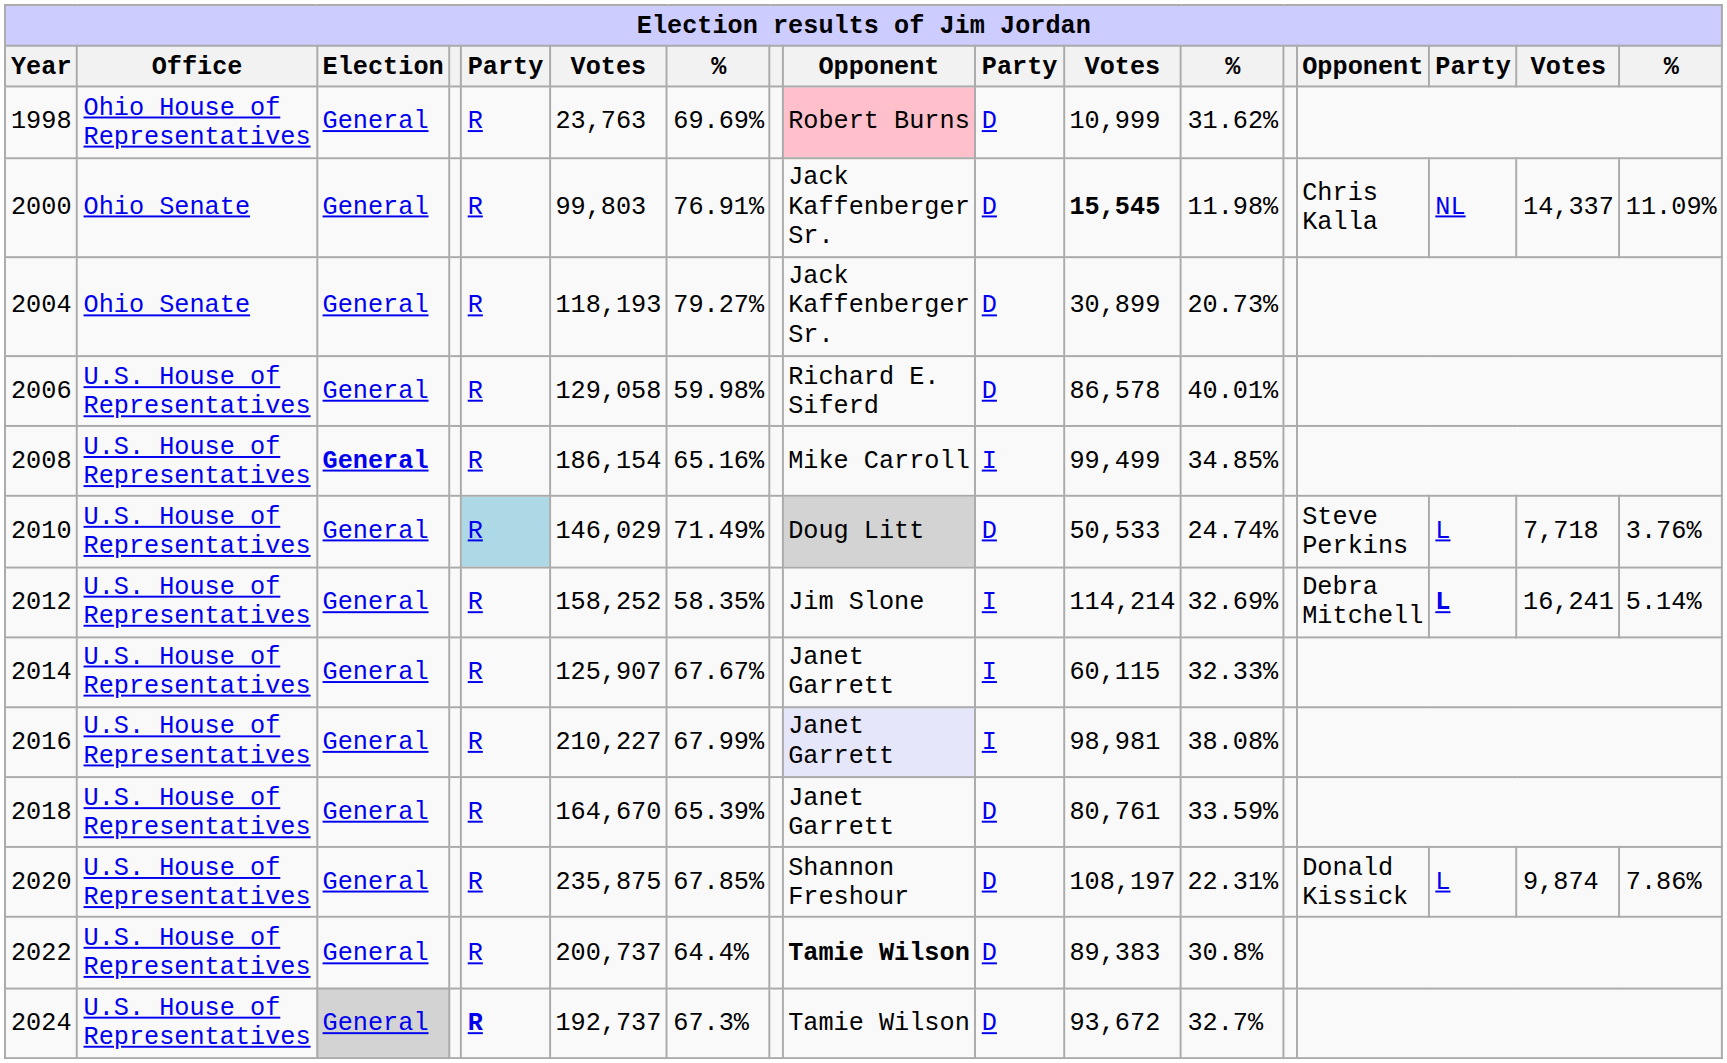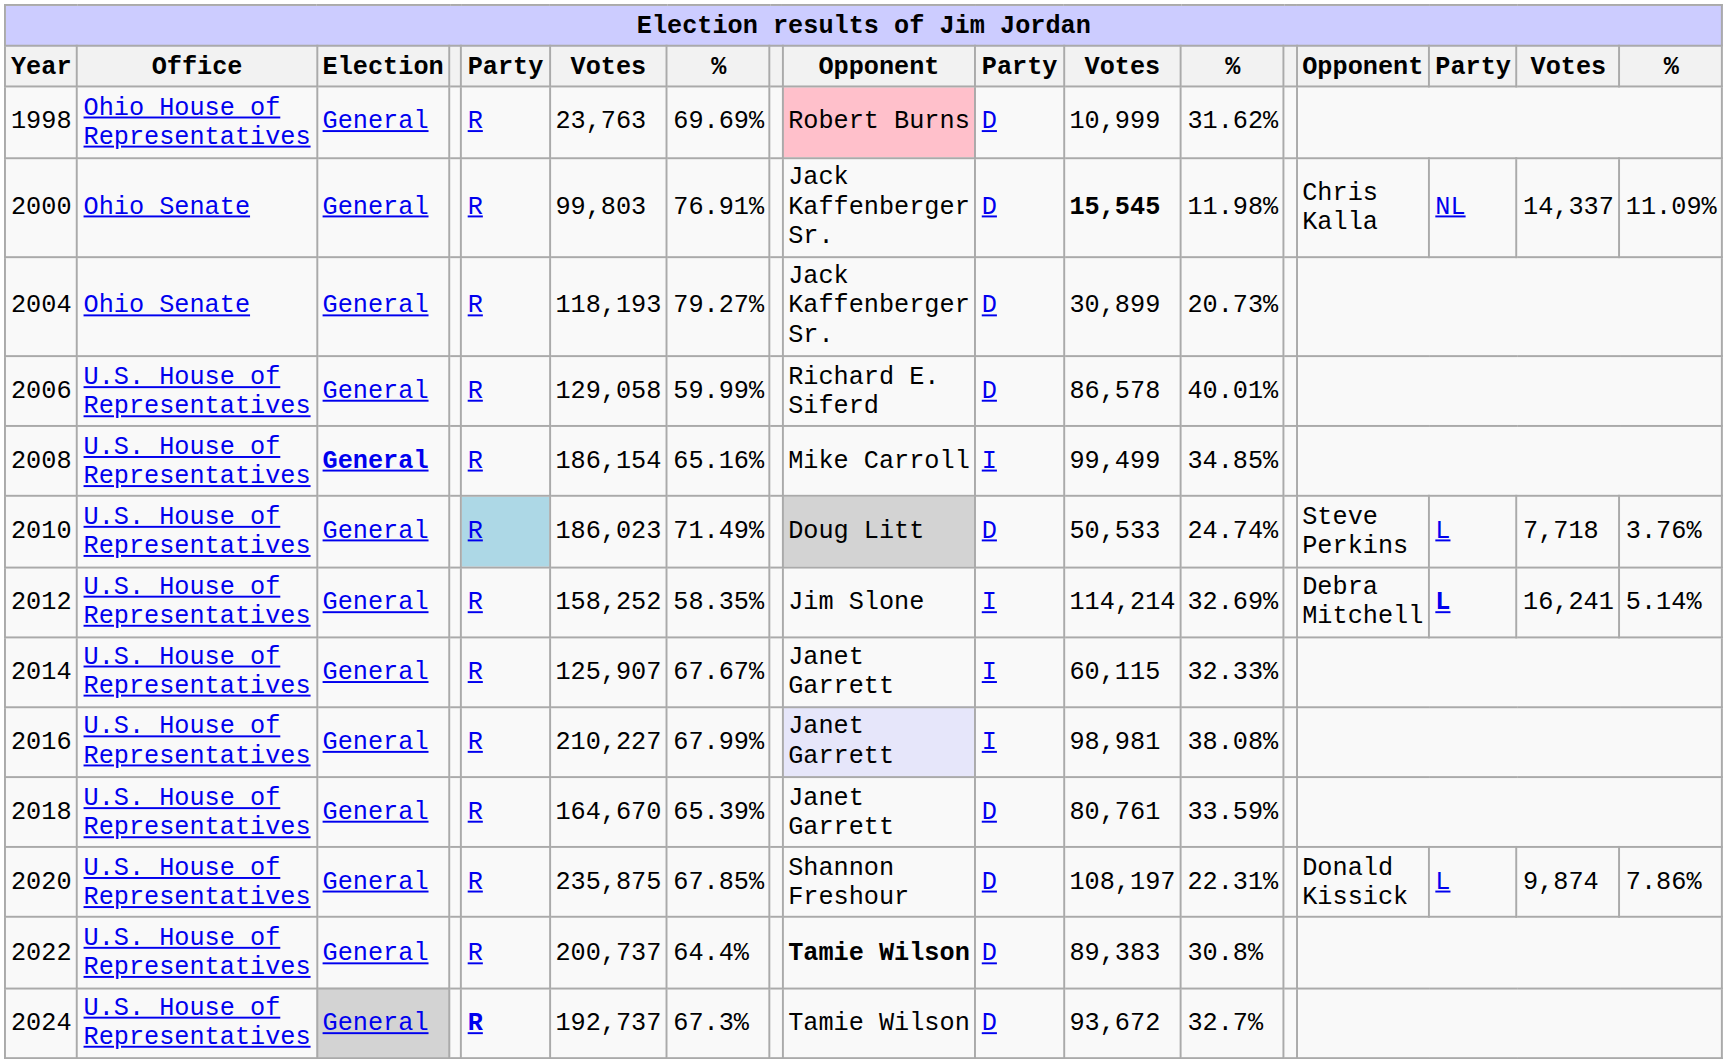 <table class="wikitable collapsible" |state=collapse |>
 <tr bgcolor=#cccccc>
 <th colspan=17 style="background: #ccccff;">Election results of Jim Jordan</th>
 </tr>
 <tr>
 <th>Year</th>
 <th>Office</th>
 <th>Election</th>
 <th></th>
 <th>Party</th>
 <th>Votes</th>
 <th>%</th>
 <th></th>
 <th>Opponent</th>
 <th>Party</th>
 <th>Votes</th>
 <th>%</th>
 <th></th>
 <th>Opponent</th>
 <th>Party</th>
 <th>Votes</th>
 <th>%</th>
 </tr>
 <tr>
 <td>1998</td>
 <td><a href='#'>Ohio House of Representatives</a></td>
 <td><a href='#'>General</a></td>
 <td></td>
 <td><a href='#'>R</a></td>
 <td>23,763</td>
 <td>69.69%</td>
 <td></td>
 <td style="background: pink;">Robert Burns</td>
 <td><a href='#'>D</a></td>
 <td>10,999</td>
 <td>31.62%</td>
 <td></td>
 <td colspan="4"></td>
 </tr>
 <tr>
 <td>2000</td>
 <td><a href='#'>Ohio Senate</a></td>
 <td><a href='#'>General</a></td>
 <td></td>
 <td><a href='#'>R</a></td>
 <td>99,803</td>
 <td>76.91%</td>
 <td></td>
 <td>Jack Kaffenberger Sr.</td>
 <td><a href='#'>D</a></td>
 <td><strong>15,545</strong></td>
 <td>11.98%</td>
 <td></td>
 <td>Chris Kalla</td>
 <td><a href='#'>NL</a></td>
 <td>14,337</td>
 <td>11.09%</td>
 </tr>
 <tr>
 <td>2004</td>
 <td><a href='#'>Ohio Senate</a></td>
 <td><a href='#'>General</a></td>
 <td></td>
 <td><a href='#'>R</a></td>
 <td>118,193</td>
 <td>79.27%</td>
 <td></td>
 <td>Jack Kaffenberger Sr.</td>
 <td><a href='#'>D</a></td>
 <td>30,899</td>
 <td>20.73%</td>
 <td></td>
 <td colspan="4"></td>
 </tr>
 <tr>
 <td>2006</td>
 <td><a href='#'>U.S. House of Representatives</a></td>
 <td><a href='#'>General</a></td>
 <td></td>
 <td><a href='#'>R</a></td>
 <td>129,058</td>
-<td>59.98%</td>
+<td>59.99%</td>
 <td></td>
 <td>Richard E. Siferd</td>
 <td><a href='#'>D</a></td>
 <td>86,578</td>
 <td>40.01%</td>
 <td></td>
 <td colspan="4"></td>
 </tr>
 <tr>
 <td>2008</td>
 <td><a href='#'>U.S. House of Representatives</a></td>
 <td><strong><a href='#'>General</a></strong></td>
 <td></td>
 <td><a href='#'>R</a></td>
 <td>186,154</td>
 <td>65.16%</td>
 <td></td>
 <td>Mike Carroll</td>
 <td><a href='#'>I</a></td>
 <td>99,499</td>
 <td>34.85%</td>
 <td></td>
 <td colspan="4"></td>
 </tr>
 <tr>
 <td>2010</td>
 <td><a href='#'>U.S. House of Representatives</a></td>
 <td><a href='#'>General</a></td>
 <td></td>
 <td style="background: lightblue;"><a href='#'>R</a></td>
-<td>146,029</td>
+<td>186,023</td>
 <td>71.49%</td>
 <td></td>
 <td style="background: lightgrey;">Doug Litt</td>
 <td><a href='#'>D</a></td>
 <td>50,533</td>
 <td>24.74%</td>
 <td></td>
 <td>Steve Perkins</td>
 <td><a href='#'>L</a></td>
 <td>7,718</td>
 <td>3.76%</td>
 </tr>
 <tr>
 <td>2012</td>
 <td><a href='#'>U.S. House of Representatives</a></td>
 <td><a href='#'>General</a></td>
 <td></td>
 <td><a href='#'>R</a></td>
 <td>158,252</td>
 <td>58.35%</td>
 <td></td>
 <td>Jim Slone</td>
 <td><a href='#'>I</a></td>
 <td>114,214</td>
 <td>32.69%</td>
 <td></td>
 <td>Debra Mitchell</td>
 <td><strong><a href='#'>L</a></strong></td>
 <td>16,241</td>
 <td>5.14%</td>
 </tr>
 <tr>
 <td>2014</td>
 <td><a href='#'>U.S. House of Representatives</a></td>
 <td><a href='#'>General</a></td>
 <td></td>
 <td><a href='#'>R</a></td>
 <td>125,907</td>
 <td>67.67%</td>
 <td></td>
 <td>Janet Garrett</td>
 <td><a href='#'>I</a></td>
 <td>60,115</td>
 <td>32.33%</td>
 <td></td>
 <td colspan="4"></td>
 </tr>
 <tr>
 <td>2016</td>
 <td><a href='#'>U.S. House of Representatives</a></td>
 <td><a href='#'>General</a></td>
 <td></td>
 <td><a href='#'>R</a></td>
 <td>210,227</td>
 <td>67.99%</td>
 <td></td>
 <td style="background: lavender;">Janet Garrett</td>
 <td><a href='#'>I</a></td>
 <td>98,981</td>
 <td>38.08%</td>
 <td></td>
 <td colspan="4"></td>
 </tr>
 <tr>
 <td>2018</td>
 <td><a href='#'>U.S. House of Representatives</a></td>
 <td><a href='#'>General</a></td>
 <td></td>
 <td><a href='#'>R</a></td>
 <td>164,670</td>
 <td>65.39%</td>
 <td></td>
 <td>Janet Garrett</td>
 <td><a href='#'>D</a></td>
 <td>80,761</td>
 <td>33.59%</td>
 <td></td>
 <td colspan="4"></td>
 </tr>
 <tr>
 <td>2020</td>
 <td><a href='#'>U.S. House of Representatives</a></td>
 <td><a href='#'>General</a></td>
 <td></td>
 <td><a href='#'>R</a></td>
 <td>235,875</td>
 <td>67.85%</td>
 <td></td>
 <td>Shannon Freshour</td>
 <td><a href='#'>D</a></td>
 <td>108,197</td>
 <td>22.31%</td>
 <td></td>
 <td>Donald Kissick</td>
 <td><a href='#'>L</a></td>
 <td>9,874</td>
 <td>7.86%</td>
 </tr>
 <tr>
 <td>2022</td>
 <td><a href='#'>U.S. House of Representatives</a></td>
 <td><a href='#'>General</a></td>
 <td></td>
 <td><a href='#'>R</a></td>
 <td>200,737</td>
 <td>64.4%</td>
 <td></td>
 <td><strong>Tamie Wilson</strong></td>
 <td><a href='#'>D</a></td>
 <td>89,383</td>
 <td>30.8%</td>
 <td></td>
 <td colspan="4"></td>
 </tr>
 <tr>
 <td>2024</td>
 <td><a href='#'>U.S. House of Representatives</a></td>
 <td style="background: lightgrey;"><a href='#'>General</a></td>
 <td></td>
 <td><strong><a href='#'>R</a></strong></td>
 <td>192,737</td>
 <td>67.3%</td>
 <td></td>
 <td>Tamie Wilson</td>
 <td><a href='#'>D</a></td>
 <td>93,672</td>
 <td>32.7%</td>
 <td></td>
 <td colspan="4"></td>
 </tr>
 <tr>
 </tr>
 </table>
